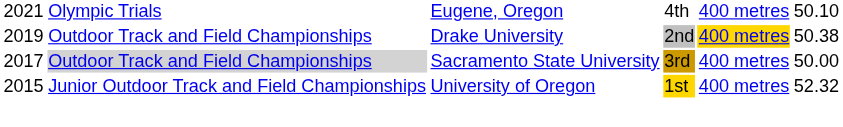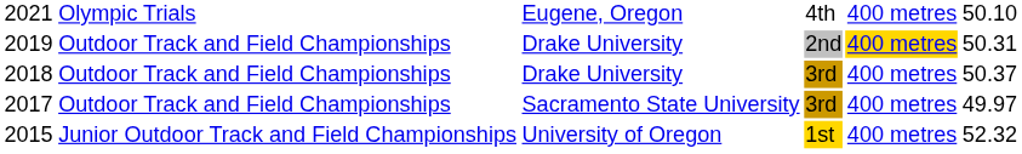 <table>
 <tr>
 <td>2021</td>
 <td><a href='#'>Olympic Trials</a></td>
 <td><a href='#'>Eugene, Oregon</a></td>
 <td>4th</td>
 <td><a href='#'>400 metres</a></td>
 <td>50.10</td>
 </tr>
 <tr>
 <td>2019</td>
 <td><a href='#'>Outdoor Track and Field Championships</a></td>
 <td><a href='#'>Drake University</a></td>
 <td bgcolor=silver>2nd</td>
 <td style="background: gold;"><a href='#'>400 metres</a></td>
-<td>50.38</td>
+<td>50.31</td>
+</tr>
+<tr>
+<td>2018</td>
+<td><a href='#'>Outdoor Track and Field Championships</a></td>
+<td><a href='#'>Drake University</a></td>
+<td bgcolor=cc9900>3rd</td>
+<td><a href='#'>400 metres</a></td>
+<td>50.37</td>
 </tr>
 <tr>
 <td>2017</td>
-<td style="background: lightgrey;"><a href='#'>Outdoor Track and Field Championships</a></td>
+<td><a href='#'>Outdoor Track and Field Championships</a></td>
 <td><a href='#'>Sacramento State University</a></td>
 <td bgcolor=cc9900>3rd</td>
 <td><a href='#'>400 metres</a></td>
-<td>50.00</td>
+<td>49.97</td>
 </tr>
 <tr>
 <td>2015</td>
 <td><a href='#'>Junior Outdoor Track and Field Championships</a></td>
 <td><a href='#'>University of Oregon</a></td>
 <td bgcolor=gold>1st</td>
 <td><a href='#'>400 metres</a></td>
 <td>52.32</td>
 </tr>
 </table>
